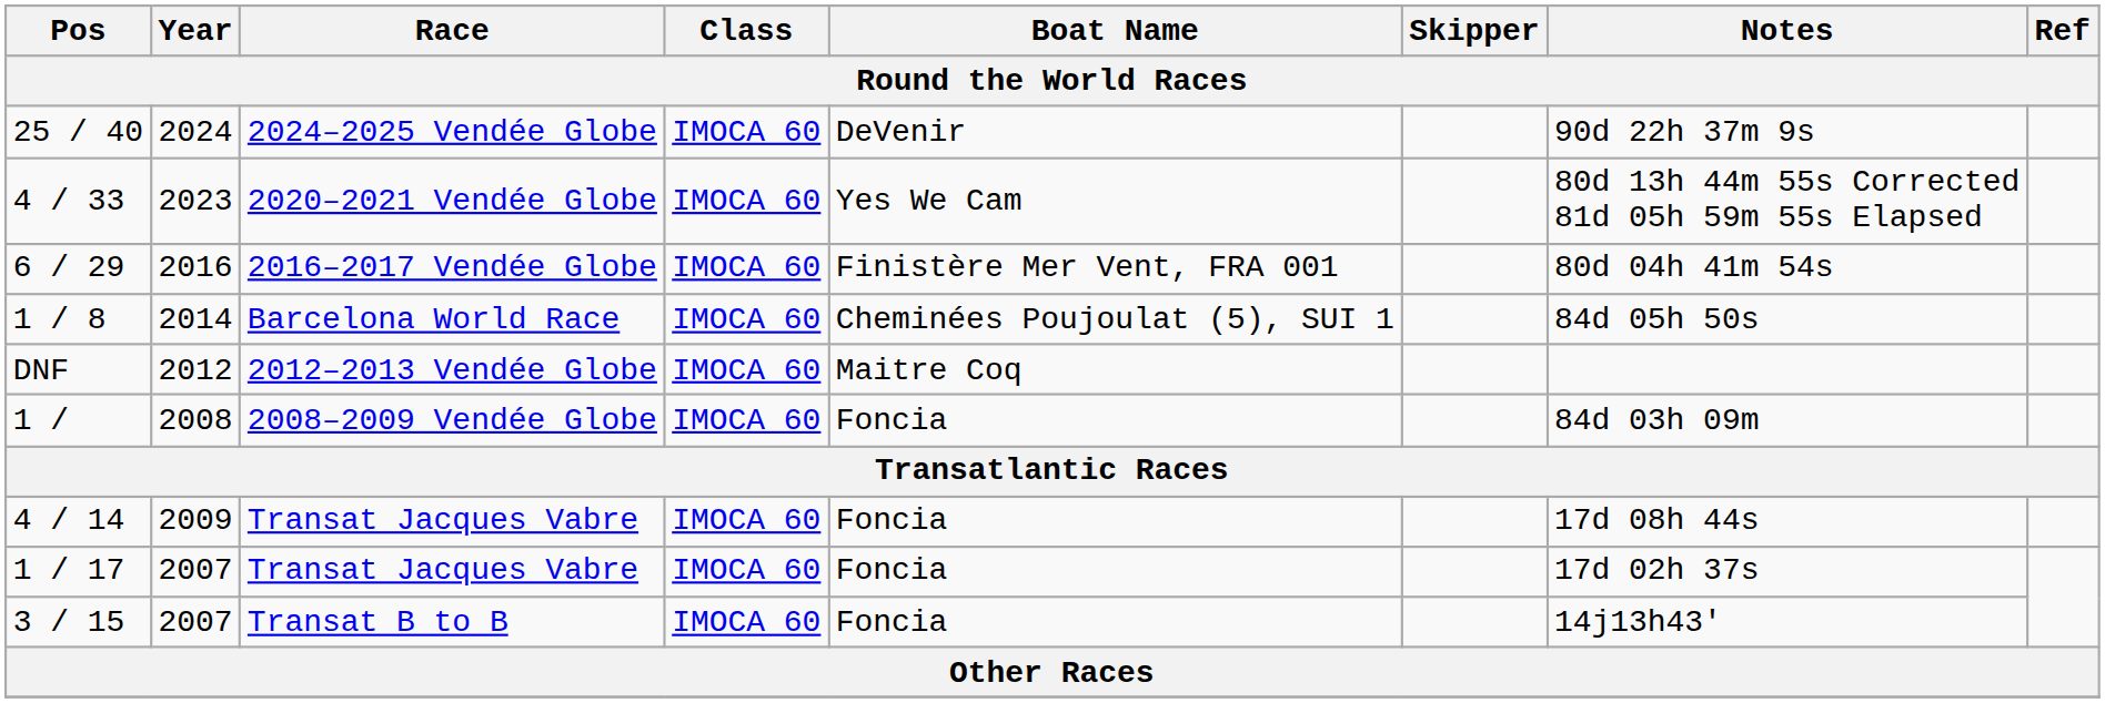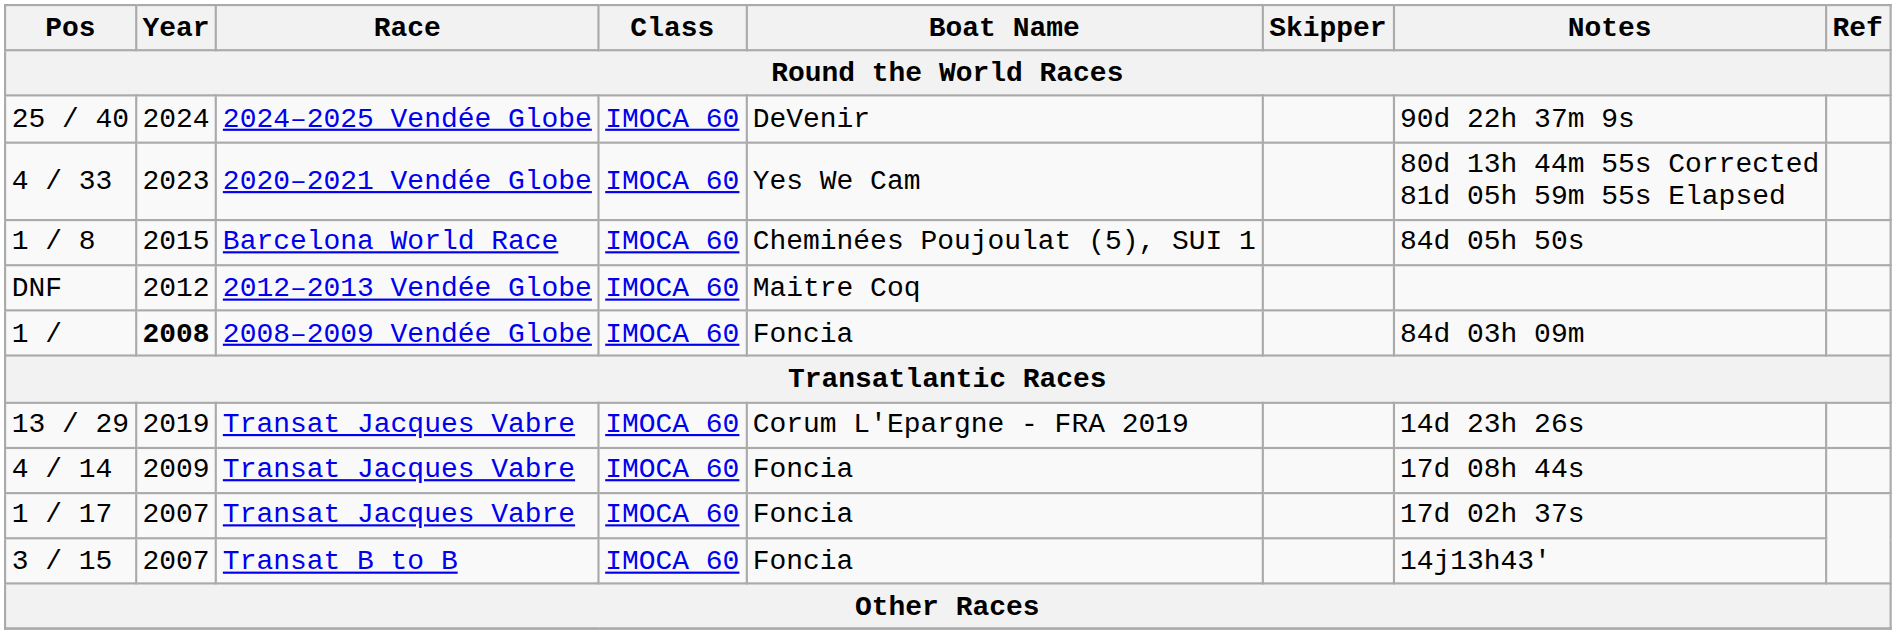 <table class="wikitable sortable">
 <tr>
 <th>Pos</th>
 <th>Year</th>
 <th>Race</th>
 <th>Class</th>
 <th>Boat Name</th>
 <th>Skipper</th>
 <th>Notes</th>
 <th>Ref</th>
 </tr>
 <tr>
 <th colspan = 8><strong>Round the World Races</strong></th>
 </tr>
 <tr>
 <td>25 / 40</td>
 <td>2024</td>
 <td><a href='#'>2024–2025 Vendée Globe</a></td>
 <td><a href='#'>IMOCA 60</a></td>
 <td>DeVenir</td>
 <td></td>
 <td>90d 22h 37m 9s</td>
 <td></td>
 </tr>
 <tr>
 <td>4 / 33</td>
 <td>2023</td>
 <td><a href='#'>2020–2021 Vendée Globe</a></td>
 <td><a href='#'>IMOCA 60</a></td>
 <td>Yes We Cam</td>
 <td></td>
 <td>80d 13h 44m 55s Corrected <br>81d 05h 59m 55s Elapsed</td>
 <td></td>
 </tr>
 <tr>
-<td>6 / 29</td>
-<td>2016</td>
-<td><a href='#'>2016–2017 Vendée Globe</a></td>
-<td><a href='#'>IMOCA 60</a></td>
-<td>Finistère Mer Vent, FRA 001</td>
-<td></td>
-<td>80d 04h 41m 54s</td>
-<td></td>
-</tr>
-<tr>
 <td>1 / 8</td>
-<td>2014</td>
+<td>2015</td>
 <td><a href='#'>Barcelona World Race</a></td>
 <td><a href='#'>IMOCA 60</a></td>
 <td>Cheminées Poujoulat (5), SUI 1</td>
 <td> <br> </td>
 <td>84d 05h 50s</td>
 <td></td>
 </tr>
 <tr>
 <td>DNF</td>
 <td>2012</td>
 <td><a href='#'>2012–2013 Vendée Globe</a></td>
 <td><a href='#'>IMOCA 60</a></td>
 <td>Maitre Coq</td>
 <td></td>
 <td></td>
 <td></td>
 </tr>
 <tr>
 <td>1 /</td>
-<td>2008</td>
+<td><strong>2008</strong></td>
 <td><a href='#'>2008–2009 Vendée Globe</a></td>
 <td><a href='#'>IMOCA 60</a></td>
 <td>Foncia</td>
 <td></td>
 <td>84d 03h 09m</td>
 <td></td>
 </tr>
 <tr>
 <th colspan = 8><strong>Transatlantic Races</strong></th>
+</tr>
+<tr>
+<td>13 / 29</td>
+<td>2019</td>
+<td><a href='#'>Transat Jacques Vabre</a></td>
+<td><a href='#'>IMOCA 60</a></td>
+<td>Corum L'Epargne - FRA 2019</td>
+<td> <br> </td>
+<td>14d 23h 26s</td>
+<td></td>
 </tr>
 <tr>
 <td>4 / 14</td>
 <td>2009</td>
 <td><a href='#'>Transat Jacques Vabre</a></td>
 <td><a href='#'>IMOCA 60</a></td>
 <td>Foncia</td>
 <td> <br> </td>
 <td>17d 08h 44s</td>
 <td></td>
 </tr>
 <tr>
 <td>1 / 17</td>
 <td>2007</td>
 <td><a href='#'>Transat Jacques Vabre</a></td>
 <td><a href='#'>IMOCA 60</a></td>
 <td>Foncia</td>
 <td> <br> </td>
 <td>17d 02h 37s</td>
 </tr>
 <tr>
 <td>3 / 15</td>
 <td>2007</td>
 <td><a href='#'>Transat B to B</a></td>
 <td><a href='#'>IMOCA 60</a></td>
 <td>Foncia</td>
 <td></td>
 <td>14j13h43'</td>
 </tr>
 <tr>
 <th colspan = 8><strong>Other Races</strong></th>
 </tr>
 <tr>
 </tr>
 </table>
